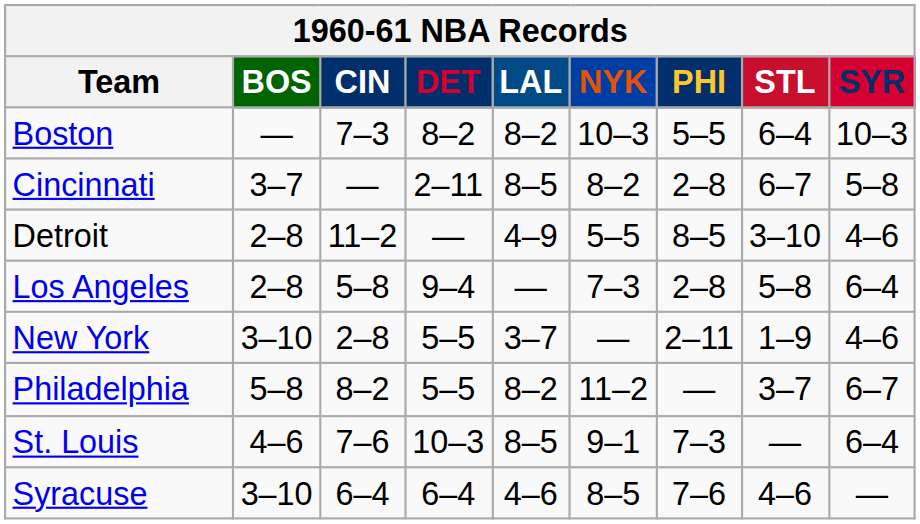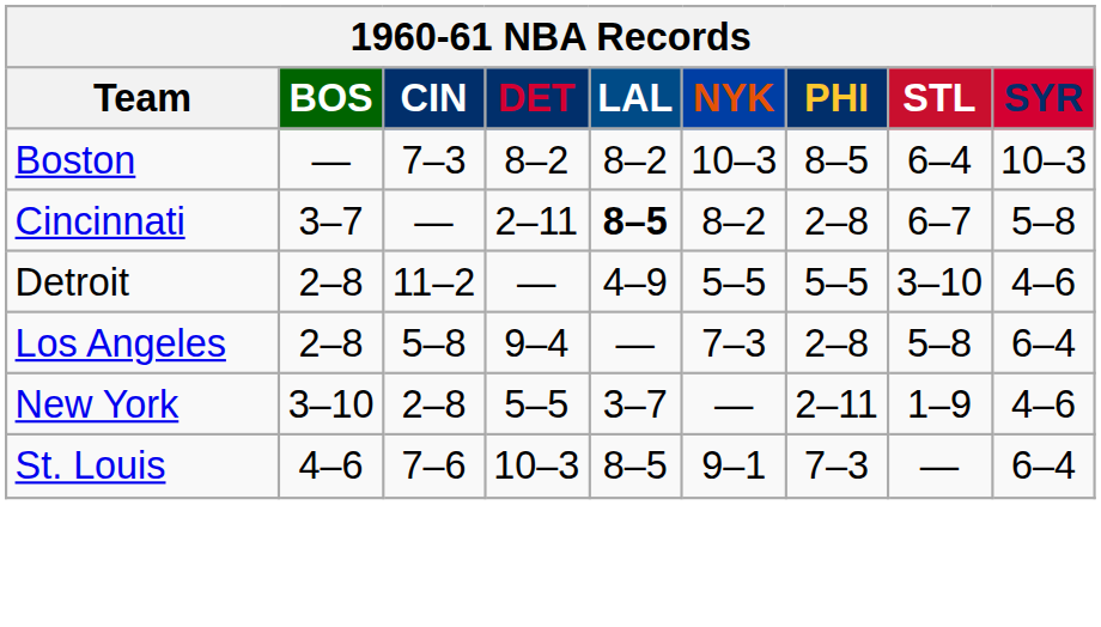 <table class="wikitable" style="font-size:95%; text-align:center;">
 <tr>
 <th colspan=9>1960-61 NBA Records</th>
 </tr>
 <tr>
 <th width=100>Team</th>
 <th style="background:#006400;color:#FFFFFF;width=35">BOS</th>
 <th style="background:#012F6B;color:#FFFFFF;width=35">CIN</th>
 <th style="background:#012F6B;color:#D40032;width=35">DET</th>
 <th style="background:#004B87;color:#FFFFFF;width=35">LAL</th>
 <th style="background:#003EA4;color:#E45206;width=35">NYK</th>
 <th style="background:#012F6B;color:#FEC72E;width=35">PHI</th>
 <th style="background:#C90F2E;color:#FFFFFF;width=35">STL</th>
 <th style="background:#D40032;color:#022E6B;width=35">SYR</th>
 </tr>
 <tr>
 <td style="text-align:left;"><a href='#'>Boston</a></td>
 <td>—</td>
 <td>7–3</td>
 <td>8–2</td>
 <td>8–2</td>
 <td>10–3</td>
-<td>5–5</td>
+<td>8–5</td>
 <td>6–4</td>
 <td>10–3</td>
 </tr>
 <tr>
 <td style="text-align:left;"><a href='#'>Cincinnati</a></td>
 <td>3–7</td>
 <td>—</td>
 <td>2–11</td>
-<td>8–5</td>
+<td><strong>8–5</strong></td>
 <td>8–2</td>
 <td>2–8</td>
 <td>6–7</td>
 <td>5–8</td>
 </tr>
 <tr>
 <td style="text-align:left;">Detroit</td>
 <td>2–8</td>
 <td>11–2</td>
 <td>—</td>
 <td>4–9</td>
 <td>5–5</td>
-<td>8–5</td>
+<td>5–5</td>
 <td>3–10</td>
 <td>4–6</td>
 </tr>
 <tr>
 <td style="text-align:left;"><a href='#'>Los Angeles</a></td>
 <td>2–8</td>
 <td>5–8</td>
 <td>9–4</td>
 <td>—</td>
 <td>7–3</td>
 <td>2–8</td>
 <td>5–8</td>
 <td>6–4</td>
 </tr>
 <tr>
 <td style="text-align:left;"><a href='#'>New York</a></td>
 <td>3–10</td>
 <td>2–8</td>
 <td>5–5</td>
 <td>3–7</td>
 <td>—</td>
 <td>2–11</td>
 <td>1–9</td>
 <td>4–6</td>
 </tr>
 <tr>
-<td style="text-align:left;"><a href='#'>Philadelphia</a></td>
-<td>5–8</td>
-<td>8–2</td>
-<td>5–5</td>
-<td>8–2</td>
-<td>11–2</td>
-<td>—</td>
-<td>3–7</td>
-<td>6–7</td>
-</tr>
-<tr>
 <td style="text-align:left;"><a href='#'>St. Louis</a></td>
 <td>4–6</td>
 <td>7–6</td>
 <td>10–3</td>
 <td>8–5</td>
 <td>9–1</td>
 <td>7–3</td>
 <td>—</td>
 <td>6–4</td>
 </tr>
-<tr>
-<td style="text-align:left;"><a href='#'>Syracuse</a></td>
-<td>3–10</td>
-<td>6–4</td>
-<td>6–4</td>
-<td>4–6</td>
-<td>8–5</td>
-<td>7–6</td>
-<td>4–6</td>
-<td>—</td>
-</tr>
 </table>
